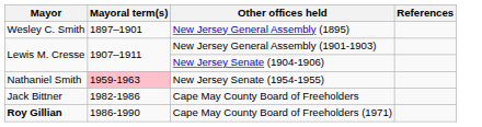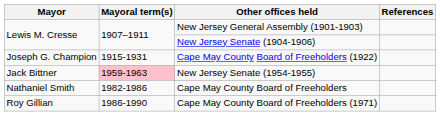 <table class="wikitable sortable">
 <tr>
 <th>Mayor</th>
 <th>Mayoral term(s)</th>
 <th class="unsortable">Other offices held</th>
 <th class="unsortable">References</th>
-</tr>
-<tr>
-<td>Wesley C. Smith</td>
-<td>1897–1901</td>
-<td><a href='#'>New Jersey General Assembly</a> (1895)</td>
-<td></td>
 </tr>
 <tr>
 <td rowspan=2>Lewis M. Cresse</td>
 <td rowspan=2>1907–1911</td>
 <td>New Jersey General Assembly (1901-1903)</td>
 <td></td>
 </tr>
 <tr>
 <td><a href='#'>New Jersey Senate</a> (1904-1906)</td>
 <td></td>
 </tr>
 <tr>
-<td>Nathaniel Smith</td>
+<td>Joseph G. Champion</td>
+<td>1915-1931</td>
+<td><a href='#'>Cape May County</a> <a href='#'>Board of Freeholders</a> (1922)</td>
+<td></td>
+</tr>
+<tr>
+<td>Jack Bittner</td>
 <td style="background: pink;">1959-1963</td>
 <td>New Jersey Senate (1954-1955)</td>
 <td></td>
 </tr>
 <tr>
-<td>Jack Bittner</td>
+<td>Nathaniel Smith</td>
 <td>1982-1986</td>
 <td>Cape May County Board of Freeholders</td>
 <td></td>
 </tr>
 <tr>
-<td><strong>Roy Gillian</strong></td>
+<td>Roy Gillian</td>
 <td>1986-1990</td>
 <td>Cape May County Board of Freeholders (1971)</td>
 <td></td>
 </tr>
 </table>
